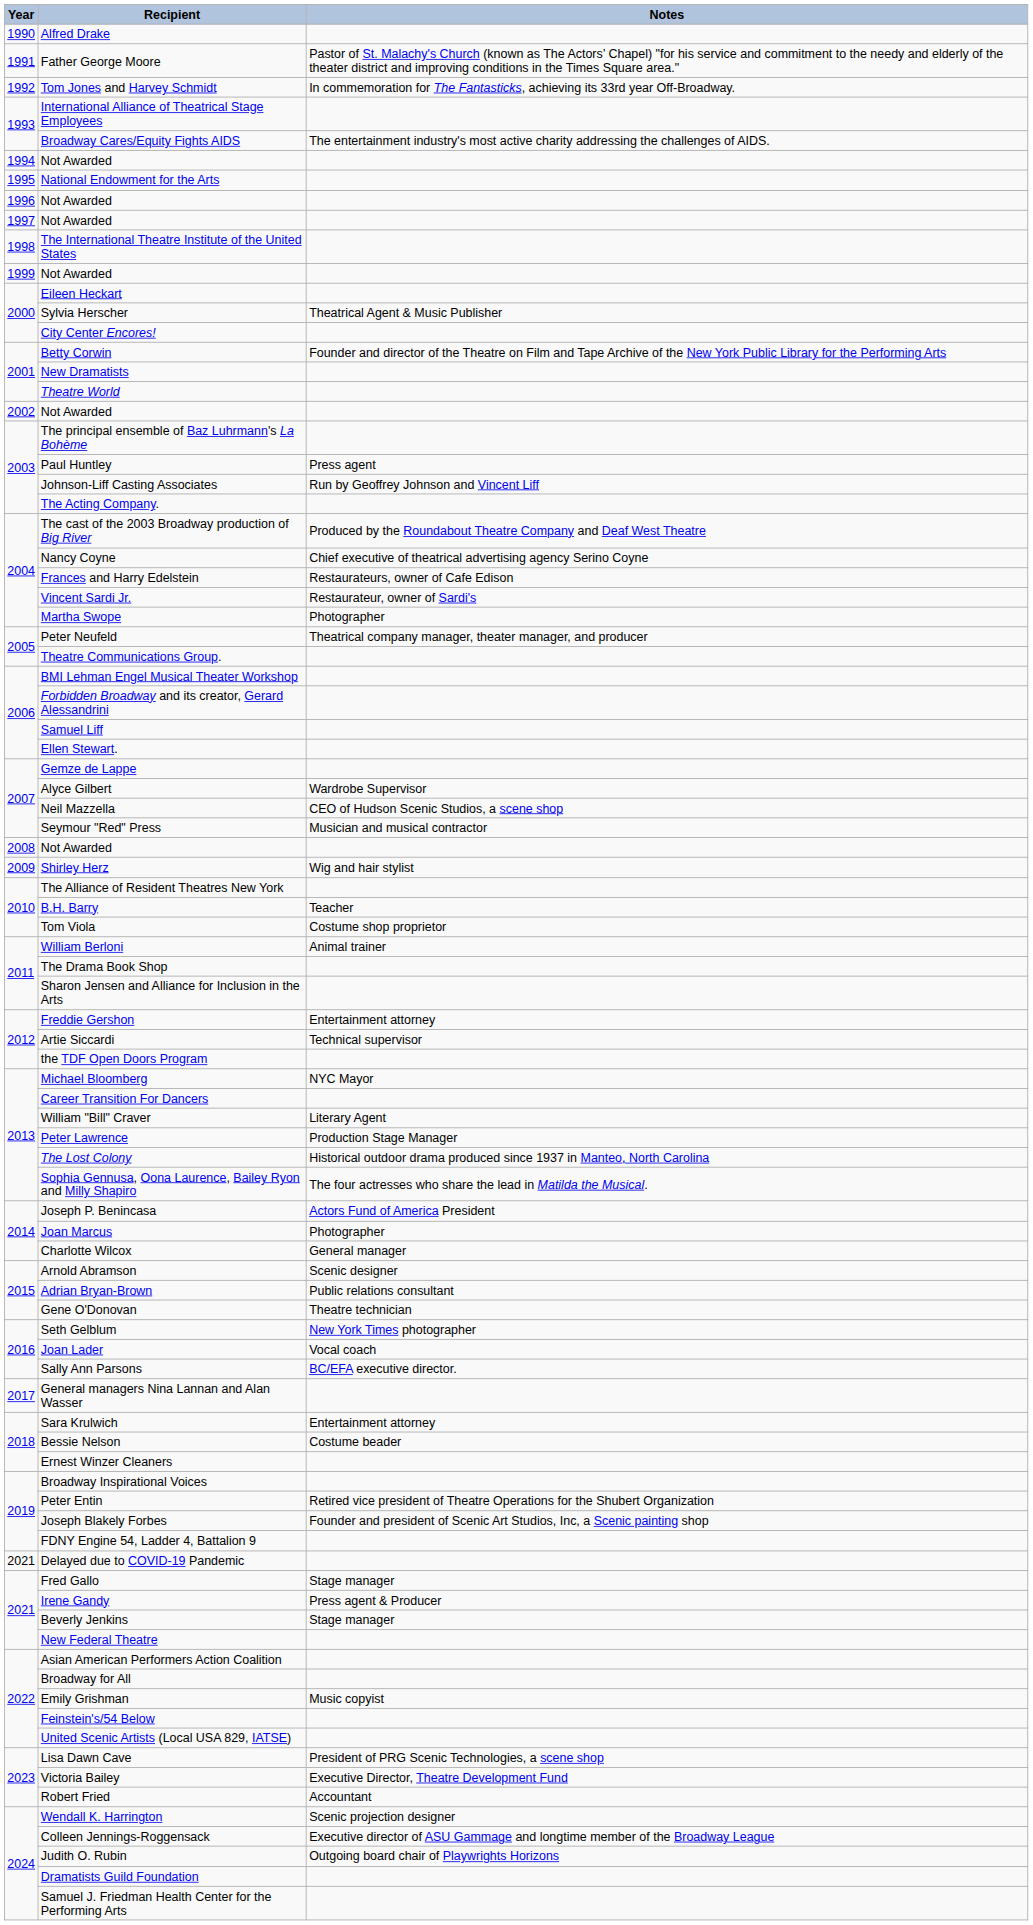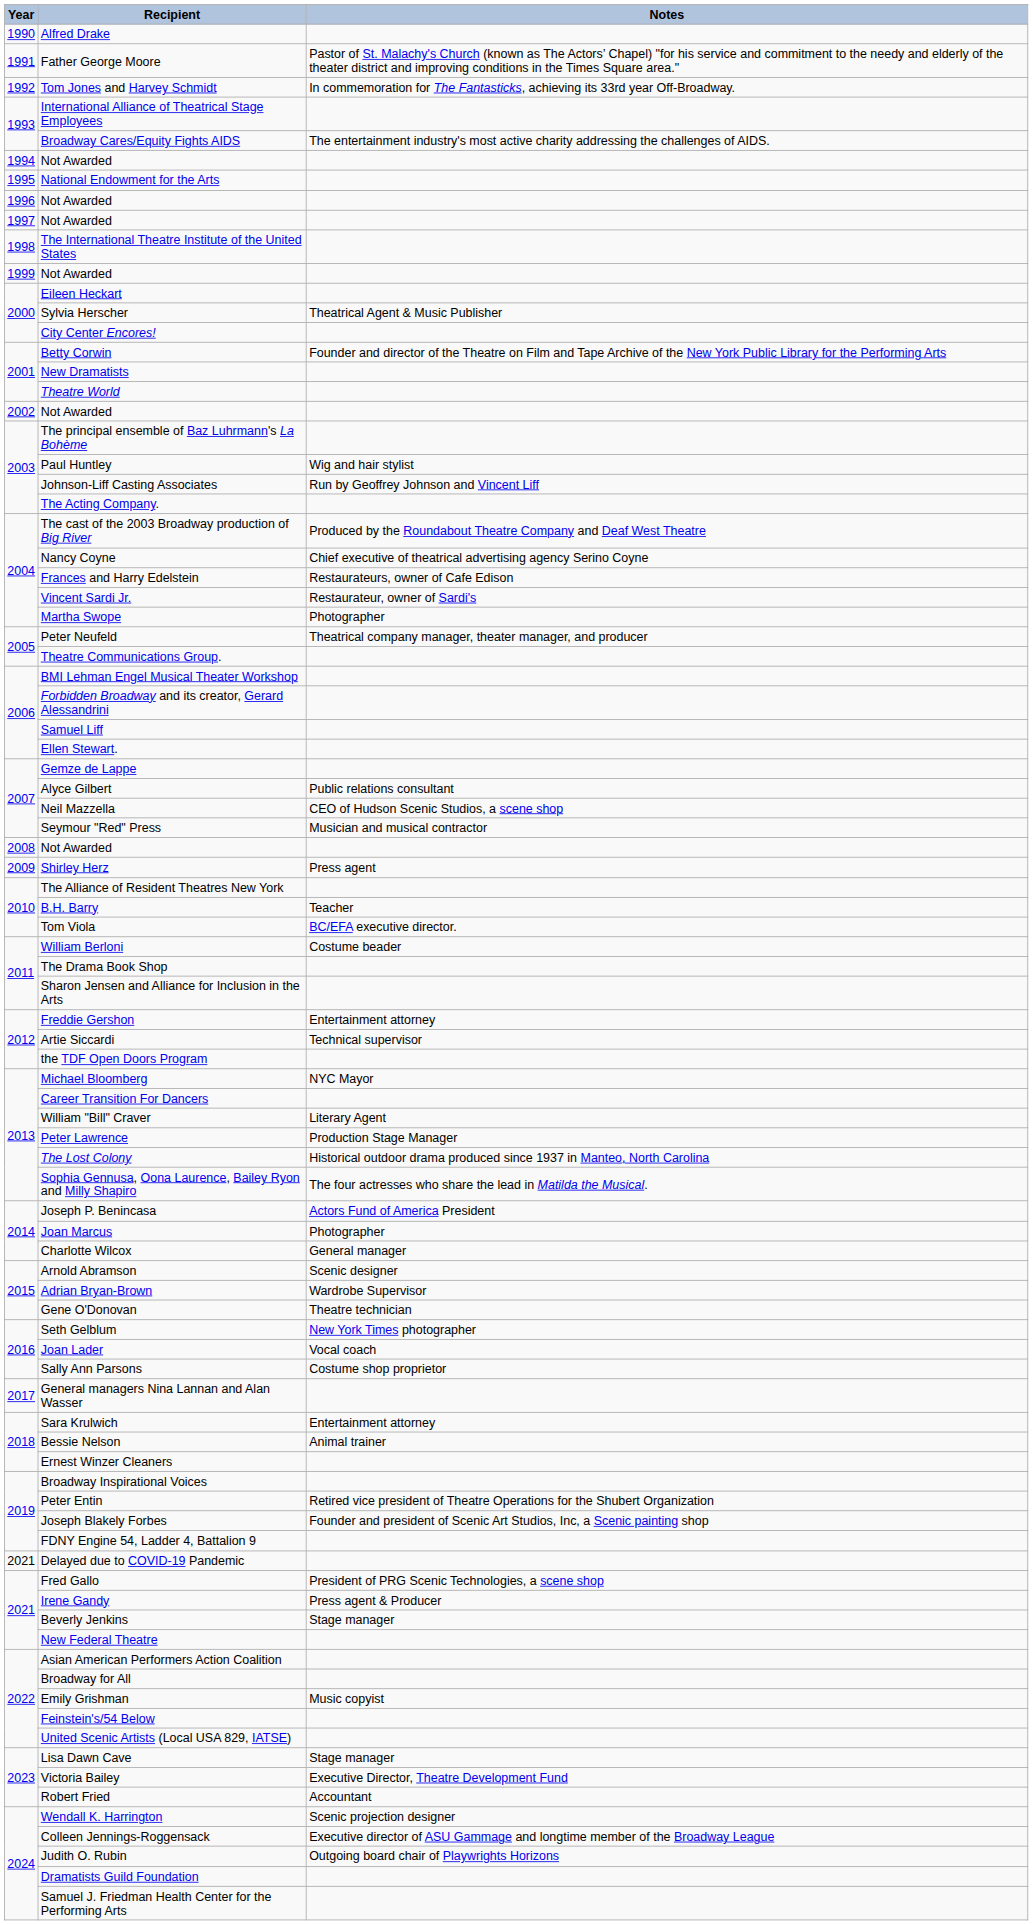 <table class="wikitable sortable" style="font-size: 95%;">
 <tr>
 <th scope="col" style="background:#B0C4DE;">Year</th>
 <th scope="col" style="background:#B0C4DE;">Recipient</th>
 <th scope="col" style="background:#B0C4DE;">Notes</th>
 </tr>
 <tr>
 <td><a href='#'>1990</a></td>
 <td><a href='#'>Alfred Drake</a></td>
 <td></td>
 </tr>
 <tr>
 <td><a href='#'>1991</a></td>
 <td>Father George Moore</td>
 <td>Pastor of <a href='#'>St. Malachy's Church</a> (known as The Actors’ Chapel) "for his service and commitment to the needy and elderly of the theater district and improving conditions in the Times Square area."</td>
 </tr>
 <tr>
 <td><a href='#'>1992</a></td>
 <td><a href='#'>Tom Jones</a> and <a href='#'>Harvey Schmidt</a></td>
 <td>In commemoration for <em><a href='#'>The Fantasticks</a></em>, achieving its 33rd year Off-Broadway.</td>
 </tr>
 <tr>
 <td rowspan="2"><a href='#'>1993</a></td>
 <td><a href='#'>International Alliance of Theatrical Stage Employees</a></td>
 <td></td>
 </tr>
 <tr>
 <td><a href='#'>Broadway Cares/Equity Fights AIDS</a></td>
 <td>The entertainment industry's most active charity addressing the challenges of AIDS.</td>
 </tr>
 <tr>
 <td><a href='#'>1994</a></td>
 <td>Not Awarded</td>
 <td></td>
 </tr>
 <tr>
 <td><a href='#'>1995</a></td>
 <td><a href='#'>National Endowment for the Arts</a></td>
 <td></td>
 </tr>
 <tr>
 <td><a href='#'>1996</a></td>
 <td>Not Awarded</td>
 <td></td>
 </tr>
 <tr>
 <td><a href='#'>1997</a></td>
 <td>Not Awarded</td>
 <td></td>
 </tr>
 <tr>
 <td><a href='#'>1998</a></td>
 <td><a href='#'>The International Theatre Institute of the United States</a></td>
 <td></td>
 </tr>
 <tr>
 <td><a href='#'>1999</a></td>
 <td>Not Awarded</td>
 <td></td>
 </tr>
 <tr>
 <td rowspan="3"><a href='#'>2000</a></td>
 <td><a href='#'>Eileen Heckart</a></td>
 <td></td>
 </tr>
 <tr>
 <td>Sylvia Herscher</td>
 <td>Theatrical Agent & Music Publisher</td>
 </tr>
 <tr>
 <td><a href='#'>City Center <em>Encores!</em></a></td>
 <td></td>
 </tr>
 <tr>
 <td rowspan="3"><a href='#'>2001</a></td>
 <td><a href='#'>Betty Corwin</a></td>
 <td>Founder and director of the Theatre on Film and Tape Archive of the <a href='#'>New York Public Library for the Performing Arts</a></td>
 </tr>
 <tr>
 <td><a href='#'>New Dramatists</a></td>
 <td></td>
 </tr>
 <tr>
 <td><em><a href='#'>Theatre World</a></em></td>
 <td></td>
 </tr>
 <tr>
 <td><a href='#'>2002</a></td>
 <td>Not Awarded</td>
 <td></td>
 </tr>
 <tr>
 <td rowspan="4"><a href='#'>2003</a></td>
 <td>The principal ensemble of <a href='#'>Baz Luhrmann</a>'s <em><a href='#'>La Bohème</a></em></td>
 <td></td>
 </tr>
 <tr>
 <td>Paul Huntley</td>
-<td>Press agent  </td>
+<td>Wig and hair stylist</td>
 </tr>
 <tr>
 <td>Johnson-Liff Casting Associates</td>
 <td>Run by Geoffrey Johnson and <a href='#'>Vincent Liff</a></td>
 </tr>
 <tr>
 <td><a href='#'>The Acting Company</a>.</td>
 <td></td>
 </tr>
 <tr>
 <td rowspan="5"><a href='#'>2004</a></td>
 <td>The cast of the 2003 Broadway production of <em><a href='#'>Big River</a></em></td>
 <td>Produced by the <a href='#'>Roundabout Theatre Company</a> and <a href='#'>Deaf West Theatre</a></td>
 </tr>
 <tr>
 <td>Nancy Coyne</td>
 <td>Chief executive of theatrical advertising agency Serino Coyne</td>
 </tr>
 <tr>
 <td><a href='#'>Frances</a> and Harry Edelstein</td>
 <td>Restaurateurs, owner of Cafe Edison</td>
 </tr>
 <tr>
 <td><a href='#'>Vincent Sardi Jr.</a></td>
 <td>Restaurateur, owner of <a href='#'>Sardi's</a></td>
 </tr>
 <tr>
 <td><a href='#'>Martha Swope</a></td>
 <td>Photographer</td>
 </tr>
 <tr>
 <td rowspan="2"><a href='#'>2005</a></td>
 <td>Peter Neufeld</td>
 <td>Theatrical company manager, theater manager, and producer</td>
 </tr>
 <tr>
 <td><a href='#'>Theatre Communications Group</a>.</td>
 <td></td>
 </tr>
 <tr>
 <td rowspan="4"><a href='#'>2006</a></td>
 <td><a href='#'>BMI Lehman Engel Musical Theater Workshop</a></td>
 <td></td>
 </tr>
 <tr>
 <td><em><a href='#'>Forbidden Broadway</a></em> and its creator, <a href='#'>Gerard Alessandrini</a></td>
 <td></td>
 </tr>
 <tr>
 <td><a href='#'>Samuel Liff</a></td>
 <td></td>
 </tr>
 <tr>
 <td><a href='#'>Ellen Stewart</a>.</td>
 <td></td>
 </tr>
 <tr>
 <td rowspan="4"><a href='#'>2007</a></td>
 <td><a href='#'>Gemze de Lappe</a></td>
 <td></td>
 </tr>
 <tr>
 <td>Alyce Gilbert</td>
-<td>Wardrobe Supervisor</td>
+<td>Public relations consultant</td>
 </tr>
 <tr>
 <td>Neil Mazzella</td>
 <td>CEO of Hudson Scenic Studios, a <a href='#'>scene shop</a></td>
 </tr>
 <tr>
 <td>Seymour "Red" Press</td>
 <td>Musician and musical contractor  </td>
 </tr>
 <tr>
 <td><a href='#'>2008</a></td>
 <td>Not Awarded</td>
 <td></td>
 </tr>
 <tr>
 <td><a href='#'>2009</a></td>
 <td><a href='#'>Shirley Herz</a></td>
-<td>Wig and hair stylist</td>
+<td>Press agent  </td>
 </tr>
 <tr>
 <td rowspan="3"><a href='#'>2010</a></td>
 <td>The Alliance of Resident Theatres New York</td>
 <td></td>
 </tr>
 <tr>
 <td><a href='#'>B.H. Barry</a></td>
 <td>Teacher</td>
 </tr>
 <tr>
 <td>Tom Viola</td>
-<td>Costume shop proprietor  </td>
+<td><a href='#'>BC/EFA</a> executive director.</td>
 </tr>
 <tr>
 <td rowspan="3"><a href='#'>2011</a></td>
 <td><a href='#'>William Berloni</a></td>
-<td>Animal trainer</td>
+<td>Costume beader</td>
 </tr>
 <tr>
 <td>The Drama Book Shop</td>
 <td></td>
 </tr>
 <tr>
 <td>Sharon Jensen and Alliance for Inclusion in the Arts</td>
 <td></td>
 </tr>
 <tr>
 <td rowspan="3"><a href='#'>2012</a></td>
 <td><a href='#'>Freddie Gershon</a></td>
 <td>Entertainment attorney</td>
 </tr>
 <tr>
 <td>Artie Siccardi</td>
 <td>Technical supervisor</td>
 </tr>
 <tr>
 <td>the <a href='#'>TDF Open Doors Program</a></td>
 <td></td>
 </tr>
 <tr>
 <td rowspan="6"><a href='#'>2013</a></td>
 <td><a href='#'>Michael Bloomberg</a></td>
 <td>NYC Mayor</td>
 </tr>
 <tr>
 <td><a href='#'>Career Transition For Dancers</a></td>
 <td></td>
 </tr>
 <tr>
 <td>William "Bill" Craver</td>
 <td>Literary Agent</td>
 </tr>
 <tr>
 <td><a href='#'>Peter Lawrence</a></td>
 <td>Production Stage Manager</td>
 </tr>
 <tr>
 <td><a href='#'><em>The Lost Colony</em></a></td>
 <td>Historical outdoor drama produced since 1937 in <a href='#'>Manteo, North Carolina</a></td>
 </tr>
 <tr>
 <td><a href='#'>Sophia Gennusa</a>, <a href='#'>Oona Laurence</a>, <a href='#'>Bailey Ryon</a> and <a href='#'>Milly Shapiro</a></td>
 <td>The four actresses who share the lead in <em><a href='#'>Matilda the Musical</a></em>.</td>
 </tr>
 <tr>
 <td rowspan="3"><a href='#'>2014</a></td>
 <td>Joseph P. Benincasa</td>
 <td><a href='#'>Actors Fund of America</a> President</td>
 </tr>
 <tr>
 <td><a href='#'>Joan Marcus</a></td>
 <td>Photographer</td>
 </tr>
 <tr>
 <td>Charlotte Wilcox</td>
 <td>General manager  </td>
 </tr>
 <tr>
 <td rowspan="3"><a href='#'>2015</a></td>
 <td>Arnold Abramson</td>
 <td>Scenic designer</td>
 </tr>
 <tr>
 <td><a href='#'>Adrian Bryan-Brown</a></td>
-<td>Public relations consultant</td>
+<td>Wardrobe Supervisor</td>
 </tr>
 <tr>
 <td>Gene O'Donovan</td>
 <td>Theatre technician  </td>
 </tr>
 <tr>
 <td rowspan="3"><a href='#'>2016</a></td>
 <td>Seth Gelblum</td>
 <td><a href='#'>New York Times</a> photographer</td>
 </tr>
 <tr>
 <td><a href='#'>Joan Lader</a></td>
 <td>Vocal coach</td>
 </tr>
 <tr>
 <td>Sally Ann Parsons</td>
-<td><a href='#'>BC/EFA</a> executive director.</td>
+<td>Costume shop proprietor  </td>
 </tr>
 <tr>
 <td><a href='#'>2017</a></td>
 <td>General managers Nina Lannan and Alan Wasser</td>
 <td></td>
 </tr>
 <tr>
 <td rowspan="3"><a href='#'>2018</a></td>
 <td>Sara Krulwich</td>
 <td>Entertainment attorney</td>
 </tr>
 <tr>
 <td>Bessie Nelson</td>
-<td>Costume beader</td>
+<td>Animal trainer</td>
 </tr>
 <tr>
 <td>Ernest Winzer Cleaners </td>
 <td></td>
 </tr>
 <tr>
 <td rowspan="4"><a href='#'>2019</a></td>
 <td>Broadway Inspirational Voices</td>
 <td></td>
 </tr>
 <tr>
 <td>Peter Entin</td>
 <td>Retired vice president of Theatre Operations for the Shubert Organization</td>
 </tr>
 <tr>
 <td>Joseph Blakely Forbes</td>
 <td>Founder and president of Scenic Art Studios, Inc, a <a href='#'>Scenic painting</a> shop</td>
 </tr>
 <tr>
 <td>FDNY Engine 54, Ladder 4, Battalion 9</td>
 <td></td>
 </tr>
 <tr>
 <td>2021</td>
 <td>Delayed due to <a href='#'>COVID-19</a> Pandemic</td>
 <td></td>
 </tr>
 <tr>
 <td rowspan="4"><a href='#'>2021</a></td>
 <td>Fred Gallo</td>
-<td>Stage manager</td>
+<td>President of PRG Scenic Technologies, a <a href='#'>scene shop</a></td>
 </tr>
 <tr>
 <td><a href='#'>Irene Gandy</a></td>
 <td>Press agent & Producer</td>
 </tr>
 <tr>
 <td>Beverly Jenkins</td>
 <td>Stage manager</td>
 </tr>
 <tr>
 <td><a href='#'>New Federal Theatre</a></td>
 <td></td>
 </tr>
 <tr>
 <td rowspan="5"><a href='#'>2022</a></td>
 <td>Asian American Performers Action Coalition</td>
 <td></td>
 </tr>
 <tr>
 <td>Broadway for All</td>
 <td></td>
 </tr>
 <tr>
 <td>Emily Grishman</td>
 <td>Music copyist</td>
 </tr>
 <tr>
 <td><a href='#'>Feinstein's/54 Below</a></td>
 <td></td>
 </tr>
 <tr>
 <td><a href='#'>United Scenic Artists</a> (Local USA 829, <a href='#'>IATSE</a>) </td>
 <td></td>
 </tr>
 <tr>
 <td rowspan="3"><a href='#'>2023</a></td>
 <td>Lisa Dawn Cave</td>
-<td>President of PRG Scenic Technologies, a <a href='#'>scene shop</a></td>
+<td>Stage manager</td>
 </tr>
 <tr>
 <td>Victoria Bailey</td>
 <td>Executive Director, <a href='#'>Theatre Development Fund</a></td>
 </tr>
 <tr>
 <td>Robert Fried</td>
 <td>Accountant</td>
 </tr>
 <tr>
 <td rowspan="5"><a href='#'>2024</a></td>
 <td><a href='#'>Wendall K. Harrington</a></td>
 <td>Scenic projection designer</td>
 </tr>
 <tr>
 <td>Colleen Jennings-Roggensack</td>
 <td>Executive director of <a href='#'>ASU Gammage</a> and longtime member of the <a href='#'>Broadway League</a></td>
 </tr>
 <tr>
 <td>Judith O. Rubin</td>
 <td>Outgoing board chair of <a href='#'>Playwrights Horizons</a></td>
 </tr>
 <tr>
 <td><a href='#'>Dramatists Guild Foundation</a></td>
 <td></td>
 </tr>
 <tr>
 <td>Samuel J. Friedman Health Center for the Performing Arts</td>
 <td></td>
 </tr>
 </table>
